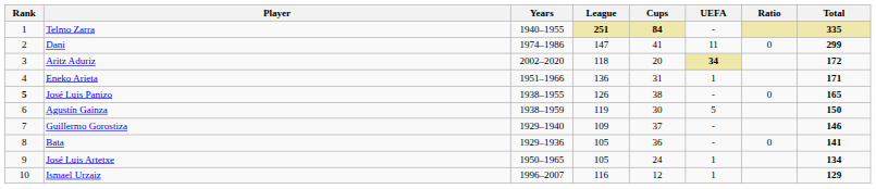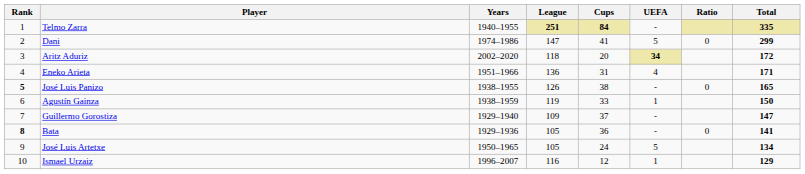 <table class="wikitable sortable" style="background: #f9f9f9; width:100%; border-collapse: collapse; font-size: 90%; text-align:center">
 <tr>
 <th scope=col width="50px">Rank</th>
 <th scope=col class=unsortable>Player</th>
 <th scope=col width="85px">Years</th>
 <th scope=col width="75px">League</th>
 <th scope=col width="75px">Cups</th>
 <th scope=col width="75px">UEFA</th>
 <th scope=col width="75px">Ratio</th>
 <th scope=col width="100px">Total</th>
 </tr>
 <tr>
 <td>1</td>
 <td align="left"> <a href='#'>Telmo Zarra</a></td>
 <td>1940–1955</td>
 <td bgcolor=EEE8AA><strong>251</strong></td>
 <td bgcolor=EEE8AA><strong>84</strong></td>
 <td>-</td>
 <td bgcolor="EEE8AA"><strong></strong></td>
 <td bgcolor=EEE8AA><strong>335</strong></td>
 </tr>
 <tr>
 <td>2</td>
 <td align="left"> <a href='#'>Dani</a></td>
 <td>1974–1986</td>
 <td>147</td>
 <td>41</td>
-<td>11</td>
+<td>5</td>
 <td>0</td>
 <td><strong>299</strong></td>
 </tr>
 <tr>
 <td>3</td>
 <td align="left"> <a href='#'>Aritz Aduriz</a></td>
 <td>2002–2020</td>
 <td>118</td>
 <td>20</td>
 <td bgcolor="EEE8AA"><strong>34</strong></td>
 <td></td>
 <td><strong>172</strong></td>
 </tr>
 <tr>
 <td>4</td>
 <td align="left"> <a href='#'>Eneko Arieta</a></td>
 <td>1951–1966</td>
 <td>136</td>
 <td>31</td>
-<td>1</td>
+<td>4</td>
 <td></td>
 <td><strong>171</strong></td>
 </tr>
 <tr>
 <td><strong>5</strong></td>
 <td align="left"> <a href='#'>José Luis Panizo</a></td>
 <td>1938–1955</td>
 <td>126</td>
 <td>38</td>
 <td>-</td>
 <td>0</td>
 <td><strong>165</strong></td>
 </tr>
 <tr>
 <td>6</td>
 <td align="left"> <a href='#'>Agustín Gainza</a></td>
 <td>1938–1959</td>
 <td>119</td>
-<td>30</td>
-<td>5</td>
+<td>33</td>
+<td>1</td>
 <td></td>
 <td><strong>150</strong></td>
 </tr>
 <tr>
 <td>7</td>
 <td align="left"> <a href='#'>Guillermo Gorostiza</a></td>
 <td>1929–1940</td>
 <td>109</td>
 <td>37</td>
 <td>-</td>
 <td></td>
-<td><strong>146</strong></td>
+<td><strong>147</strong></td>
 </tr>
 <tr>
-<td>8</td>
+<td><strong>8</strong></td>
 <td align="left"> <a href='#'>Bata</a></td>
 <td>1929–1936</td>
 <td>105</td>
 <td>36</td>
 <td>-</td>
 <td>0</td>
 <td><strong>141</strong></td>
 </tr>
 <tr>
 <td>9</td>
 <td align="left"> <a href='#'>José Luis Artetxe</a></td>
 <td>1950–1965</td>
 <td>105</td>
 <td>24</td>
-<td>1</td>
+<td>5</td>
 <td></td>
 <td><strong>134</strong></td>
 </tr>
 <tr>
 <td>10</td>
 <td align="left"> <a href='#'>Ismael Urzaiz</a></td>
 <td>1996–2007</td>
 <td>116</td>
 <td>12</td>
 <td>1</td>
 <td></td>
 <td><strong>129</strong></td>
 </tr>
 </table>
